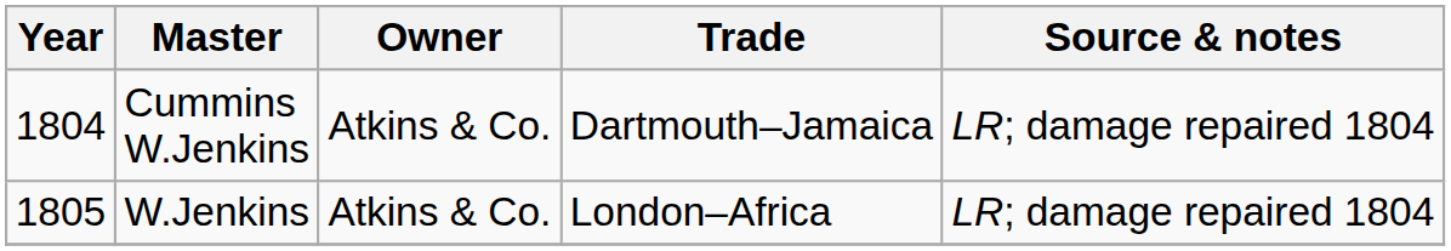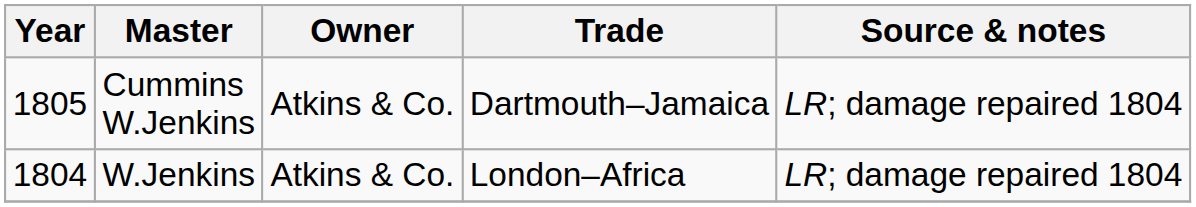 <table class=" wikitable">
 <tr>
 <th>Year</th>
 <th>Master</th>
 <th>Owner</th>
 <th>Trade</th>
 <th>Source & notes</th>
 </tr>
 <tr>
-<td>1804</td>
+<td>1805</td>
 <td>Cummins<br>W.Jenkins</td>
 <td>Atkins & Co.</td>
 <td>Dartmouth–Jamaica</td>
 <td><em>LR</em>; damage repaired 1804</td>
 </tr>
 <tr>
-<td>1805</td>
+<td>1804</td>
 <td>W.Jenkins</td>
 <td>Atkins & Co.</td>
 <td>London–Africa</td>
 <td><em>LR</em>; damage repaired 1804</td>
 </tr>
 <tr>
 </tr>
 </table>
